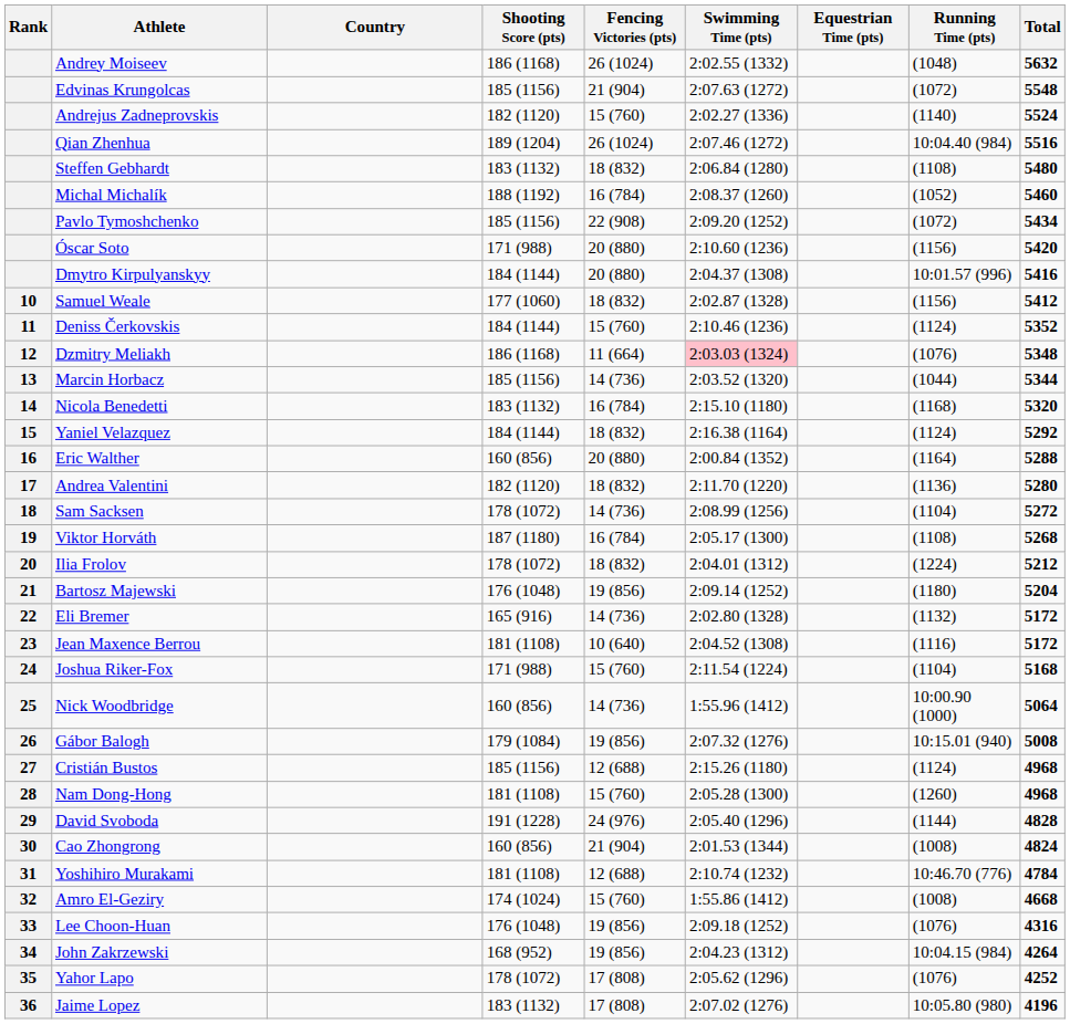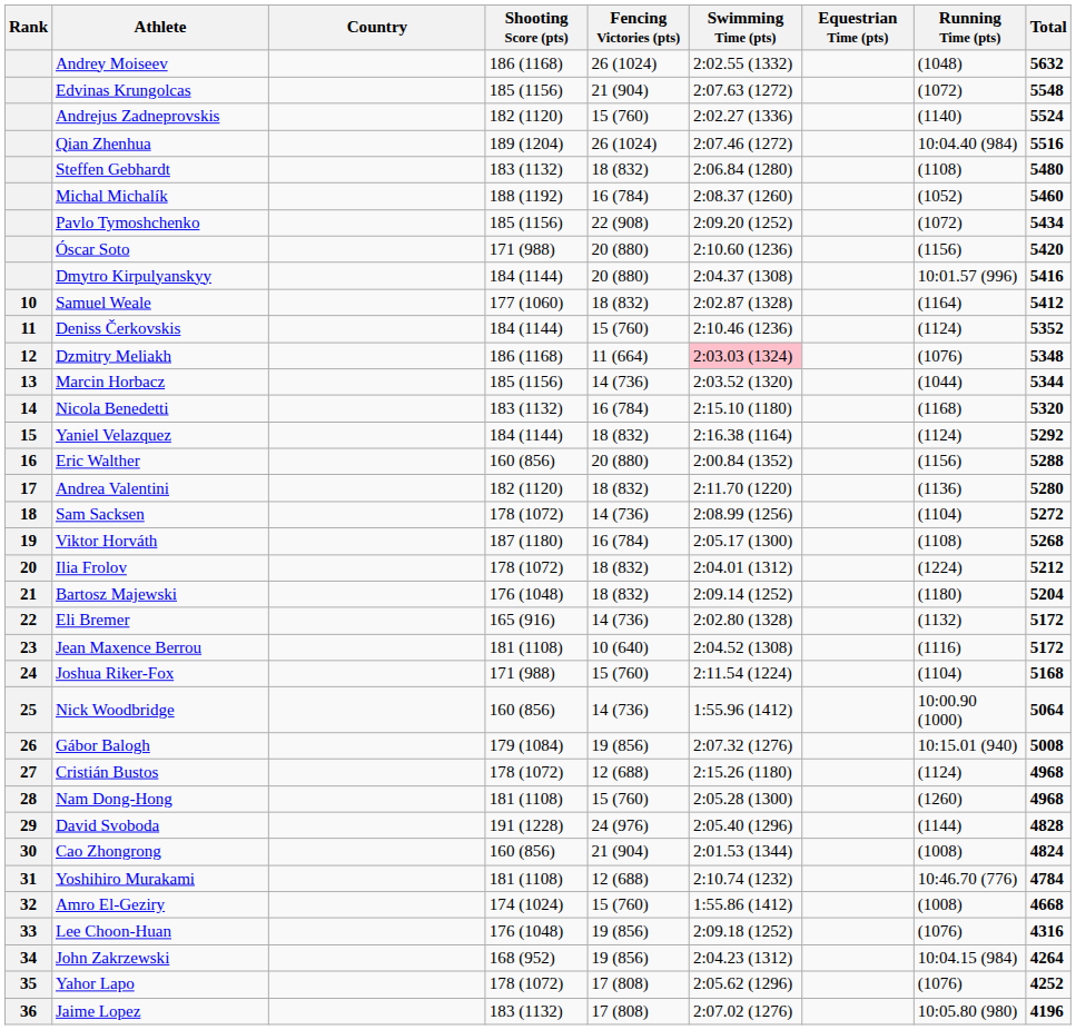 <table class="wikitable sortable">
 <tr>
 <th width=30>Rank</th>
 <th width=200>Athlete</th>
 <th width=200>Country</th>
 <th width=90>Shooting<br><small>Score (pts)</small></th>
 <th width=90>Fencing <br><small>Victories (pts)</small></th>
 <th width=100>Swimming <br><small>Time (pts)</small></th>
 <th width=100>Equestrian <br><small>Time (pts)</small></th>
 <th width=100>Running <br><small>Time (pts)</small></th>
 <th>Total</th>
 </tr>
 <tr>
 <th></th>
 <td align=left><a href='#'>Andrey Moiseev</a></td>
 <td></td>
 <td>186 (1168)</td>
 <td>26 (1024)</td>
 <td>2:02.55 (1332)</td>
 <td></td>
 <td> (1048)</td>
 <td><strong>5632</strong></td>
 </tr>
 <tr>
 <th></th>
 <td align=left><a href='#'>Edvinas Krungolcas</a></td>
 <td></td>
 <td>185 (1156)</td>
 <td>21 (904)</td>
 <td>2:07.63 (1272)</td>
 <td></td>
 <td> (1072)</td>
 <td><strong>5548</strong></td>
 </tr>
 <tr>
 <th></th>
 <td align=left><a href='#'>Andrejus Zadneprovskis</a></td>
 <td></td>
 <td>182 (1120)</td>
 <td>15 (760)</td>
 <td>2:02.27 (1336)</td>
 <td></td>
 <td> (1140)</td>
 <td><strong>5524</strong></td>
 </tr>
 <tr>
 <th></th>
 <td align=left><a href='#'>Qian Zhenhua</a></td>
 <td></td>
 <td>189 (1204)</td>
 <td>26 (1024)</td>
 <td>2:07.46 (1272)</td>
 <td></td>
 <td>10:04.40 (984)</td>
 <td><strong>5516</strong></td>
 </tr>
 <tr>
 <th></th>
 <td align=left><a href='#'>Steffen Gebhardt</a></td>
 <td></td>
 <td>183 (1132)</td>
 <td>18 (832)</td>
 <td>2:06.84 (1280)</td>
 <td></td>
 <td> (1108)</td>
 <td><strong>5480</strong></td>
 </tr>
 <tr>
 <th></th>
 <td align=left><a href='#'>Michal Michalík</a></td>
 <td></td>
 <td>188 (1192)</td>
 <td>16 (784)</td>
 <td>2:08.37 (1260)</td>
 <td></td>
 <td> (1052)</td>
 <td><strong>5460</strong></td>
 </tr>
 <tr>
 <th></th>
 <td align=left><a href='#'>Pavlo Tymoshchenko</a></td>
 <td></td>
 <td>185 (1156)</td>
 <td>22 (908)</td>
 <td>2:09.20 (1252)</td>
 <td></td>
 <td> (1072)</td>
 <td><strong>5434</strong></td>
 </tr>
 <tr>
 <th></th>
 <td align=left><a href='#'>Óscar Soto</a></td>
 <td></td>
 <td>171 (988)</td>
 <td>20 (880)</td>
 <td>2:10.60 (1236)</td>
 <td></td>
 <td> (1156)</td>
 <td><strong>5420</strong></td>
 </tr>
 <tr>
 <th></th>
 <td align=left><a href='#'>Dmytro Kirpulyanskyy</a></td>
 <td></td>
 <td>184 (1144)</td>
 <td>20 (880)</td>
 <td>2:04.37 (1308)</td>
 <td></td>
 <td>10:01.57 (996)</td>
 <td><strong>5416</strong></td>
 </tr>
 <tr>
 <th>10</th>
 <td align=left><a href='#'>Samuel Weale</a></td>
 <td></td>
 <td>177 (1060)</td>
 <td>18 (832)</td>
 <td>2:02.87 (1328)</td>
 <td></td>
-<td> (1156)</td>
+<td> (1164)</td>
 <td><strong>5412</strong></td>
 </tr>
 <tr>
 <th>11</th>
 <td align=left><a href='#'>Deniss Čerkovskis</a></td>
 <td></td>
 <td>184 (1144)</td>
 <td>15 (760)</td>
 <td>2:10.46 (1236)</td>
 <td></td>
 <td> (1124)</td>
 <td><strong>5352</strong></td>
 </tr>
 <tr>
 <th>12</th>
 <td align=left><a href='#'>Dzmitry Meliakh</a></td>
 <td></td>
 <td>186 (1168)</td>
 <td>11 (664)</td>
 <td style="background: pink;">2:03.03 (1324)</td>
 <td></td>
 <td> (1076)</td>
 <td><strong>5348</strong></td>
 </tr>
 <tr>
 <th>13</th>
 <td align=left><a href='#'>Marcin Horbacz</a></td>
 <td></td>
 <td>185 (1156)</td>
 <td>14 (736)</td>
 <td>2:03.52 (1320)</td>
 <td></td>
 <td> (1044)</td>
 <td><strong>5344</strong></td>
 </tr>
 <tr>
 <th>14</th>
 <td align=left><a href='#'>Nicola Benedetti</a></td>
 <td></td>
 <td>183 (1132)</td>
 <td>16 (784)</td>
 <td>2:15.10 (1180)</td>
 <td></td>
 <td> (1168)</td>
 <td><strong>5320</strong></td>
 </tr>
 <tr>
 <th>15</th>
 <td align=left><a href='#'>Yaniel Velazquez</a></td>
 <td></td>
 <td>184 (1144)</td>
 <td>18 (832)</td>
 <td>2:16.38 (1164)</td>
 <td></td>
 <td> (1124)</td>
 <td><strong>5292</strong></td>
 </tr>
 <tr>
 <th>16</th>
 <td align=left><a href='#'>Eric Walther</a></td>
 <td></td>
 <td>160 (856)</td>
 <td>20 (880)</td>
 <td>2:00.84 (1352)</td>
 <td></td>
-<td> (1164)</td>
+<td> (1156)</td>
 <td><strong>5288</strong></td>
 </tr>
 <tr>
 <th>17</th>
 <td align=left><a href='#'>Andrea Valentini</a></td>
 <td></td>
 <td>182 (1120)</td>
 <td>18 (832)</td>
 <td>2:11.70 (1220)</td>
 <td></td>
 <td> (1136)</td>
 <td><strong>5280</strong></td>
 </tr>
 <tr>
 <th>18</th>
 <td align=left><a href='#'>Sam Sacksen</a></td>
 <td></td>
 <td>178 (1072)</td>
 <td>14 (736)</td>
 <td>2:08.99 (1256)</td>
 <td></td>
 <td> (1104)</td>
 <td><strong>5272</strong></td>
 </tr>
 <tr>
 <th>19</th>
 <td align=left><a href='#'>Viktor Horváth</a></td>
 <td></td>
 <td>187 (1180)</td>
 <td>16 (784)</td>
 <td>2:05.17 (1300)</td>
 <td></td>
 <td> (1108)</td>
 <td><strong>5268</strong></td>
 </tr>
 <tr>
 <th>20</th>
 <td align=left><a href='#'>Ilia Frolov</a></td>
 <td></td>
 <td>178 (1072)</td>
 <td>18 (832)</td>
 <td>2:04.01 (1312)</td>
 <td></td>
 <td> (1224)</td>
 <td><strong>5212</strong></td>
 </tr>
 <tr>
 <th>21</th>
 <td align=left><a href='#'>Bartosz Majewski</a></td>
 <td></td>
 <td>176 (1048)</td>
-<td>19 (856)</td>
+<td>18 (832)</td>
 <td>2:09.14 (1252)</td>
 <td></td>
 <td> (1180)</td>
 <td><strong>5204</strong></td>
 </tr>
 <tr>
 <th>22</th>
 <td align=left><a href='#'>Eli Bremer</a></td>
 <td></td>
 <td>165 (916)</td>
 <td>14 (736)</td>
 <td>2:02.80 (1328)</td>
 <td></td>
 <td> (1132)</td>
 <td><strong>5172</strong></td>
 </tr>
 <tr>
 <th>23</th>
 <td align=left><a href='#'>Jean Maxence Berrou</a></td>
 <td></td>
 <td>181 (1108)</td>
 <td>10 (640)</td>
 <td>2:04.52 (1308)</td>
 <td></td>
 <td> (1116)</td>
 <td><strong>5172</strong></td>
 </tr>
 <tr>
 <th>24</th>
 <td align=left><a href='#'>Joshua Riker-Fox</a></td>
 <td></td>
 <td>171 (988)</td>
 <td>15 (760)</td>
 <td>2:11.54 (1224)</td>
 <td></td>
 <td> (1104)</td>
 <td><strong>5168</strong></td>
 </tr>
 <tr>
 <th>25</th>
 <td align=left><a href='#'>Nick Woodbridge</a></td>
 <td></td>
 <td>160 (856)</td>
 <td>14 (736)</td>
 <td>1:55.96 (1412)</td>
 <td></td>
 <td>10:00.90 (1000)</td>
 <td><strong>5064</strong></td>
 </tr>
 <tr>
 <th>26</th>
 <td align=left><a href='#'>Gábor Balogh</a></td>
 <td></td>
 <td>179 (1084)</td>
 <td>19 (856)</td>
 <td>2:07.32 (1276)</td>
 <td></td>
 <td>10:15.01 (940)</td>
 <td><strong>5008</strong></td>
 </tr>
 <tr>
 <th>27</th>
 <td align=left><a href='#'>Cristián Bustos</a></td>
 <td></td>
-<td>185 (1156)</td>
+<td>178 (1072)</td>
 <td>12 (688)</td>
 <td>2:15.26 (1180)</td>
 <td></td>
 <td> (1124)</td>
 <td><strong>4968</strong></td>
 </tr>
 <tr>
 <th>28</th>
 <td align=left><a href='#'>Nam Dong-Hong</a></td>
 <td></td>
 <td>181 (1108)</td>
 <td>15 (760)</td>
 <td>2:05.28 (1300)</td>
 <td></td>
 <td> (1260)</td>
 <td><strong>4968</strong></td>
 </tr>
 <tr>
 <th>29</th>
 <td align=left><a href='#'>David Svoboda</a></td>
 <td></td>
 <td>191 (1228)</td>
 <td>24 (976)</td>
 <td>2:05.40 (1296)</td>
 <td></td>
 <td> (1144)</td>
 <td><strong>4828</strong></td>
 </tr>
 <tr>
 <th>30</th>
 <td align=left><a href='#'>Cao Zhongrong</a></td>
 <td></td>
 <td>160 (856)</td>
 <td>21 (904)</td>
 <td>2:01.53 (1344)</td>
 <td></td>
 <td> (1008)</td>
 <td><strong>4824</strong></td>
 </tr>
 <tr>
 <th>31</th>
 <td align=left><a href='#'>Yoshihiro Murakami</a></td>
 <td></td>
 <td>181 (1108)</td>
 <td>12 (688)</td>
 <td>2:10.74 (1232)</td>
 <td></td>
 <td>10:46.70 (776)</td>
 <td><strong>4784</strong></td>
 </tr>
 <tr>
 <th>32</th>
 <td align=left><a href='#'>Amro El-Geziry</a></td>
 <td></td>
 <td>174 (1024)</td>
 <td>15 (760)</td>
 <td>1:55.86 (1412)</td>
 <td></td>
 <td> (1008)</td>
 <td><strong>4668</strong></td>
 </tr>
 <tr>
 <th>33</th>
 <td align=left><a href='#'>Lee Choon-Huan</a></td>
 <td></td>
 <td>176 (1048)</td>
 <td>19 (856)</td>
 <td>2:09.18 (1252)</td>
 <td></td>
 <td> (1076)</td>
 <td><strong>4316</strong></td>
 </tr>
 <tr>
 <th>34</th>
 <td align=left><a href='#'>John Zakrzewski</a></td>
 <td></td>
 <td>168 (952)</td>
 <td>19 (856)</td>
 <td>2:04.23 (1312)</td>
 <td></td>
 <td>10:04.15 (984)</td>
 <td><strong>4264</strong></td>
 </tr>
 <tr>
 <th>35</th>
 <td align=left><a href='#'>Yahor Lapo</a></td>
 <td></td>
 <td>178 (1072)</td>
 <td>17 (808)</td>
 <td>2:05.62 (1296)</td>
 <td></td>
 <td> (1076)</td>
 <td><strong>4252</strong></td>
 </tr>
 <tr>
 <th>36</th>
 <td align=left><a href='#'>Jaime Lopez</a></td>
 <td></td>
 <td>183 (1132)</td>
 <td>17 (808)</td>
 <td>2:07.02 (1276)</td>
 <td></td>
 <td>10:05.80 (980)</td>
 <td><strong>4196</strong></td>
 </tr>
 </table>
